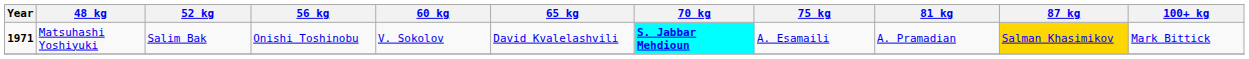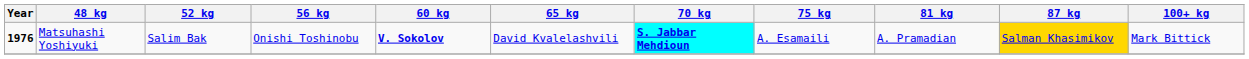 <table class="wikitable sortable"  style="font-size: 85%">
 <tr>
 <th>Year</th>
 <th width=200><a href='#'>48 kg</a></th>
 <th width=275><a href='#'>52 kg</a></th>
 <th width=275><a href='#'>56 kg</a></th>
 <th width=275><a href='#'>60 kg</a></th>
 <th width=275><a href='#'>65 kg</a></th>
 <th width=275><a href='#'>70 kg</a></th>
 <th width=275><a href='#'>75 kg</a></th>
 <th width=275><a href='#'>81 kg</a></th>
 <th width=275><a href='#'>87 kg</a></th>
 <th width=275><a href='#'>100+ kg</a></th>
 </tr>
 <tr>
-<td><strong>1971</strong></td>
+<td><strong>1976</strong></td>
 <td> <a href='#'>Matsuhashi Yoshiyuki</a></td>
 <td> <a href='#'>Salim Bak</a></td>
 <td> <a href='#'>Onishi Toshinobu</a></td>
-<td> <a href='#'>V. Sokolov</a></td>
+<td><strong> <a href='#'>V. Sokolov</a></strong></td>
 <td> <a href='#'>David Kvalelashvili</a></td>
 <td bgcolor="aqua"><strong> <a href='#'>S. Jabbar Mehdioun</a></strong></td>
 <td> <a href='#'>A. Esamaili</a></td>
 <td> <a href='#'>A. Pramadian</a></td>
 <td bgcolor="gold"> <a href='#'>Salman Khasimikov</a></td>
 <td> <a href='#'>Mark Bittick</a></td>
 </tr>
 <tr>
 </tr>
 </table>
